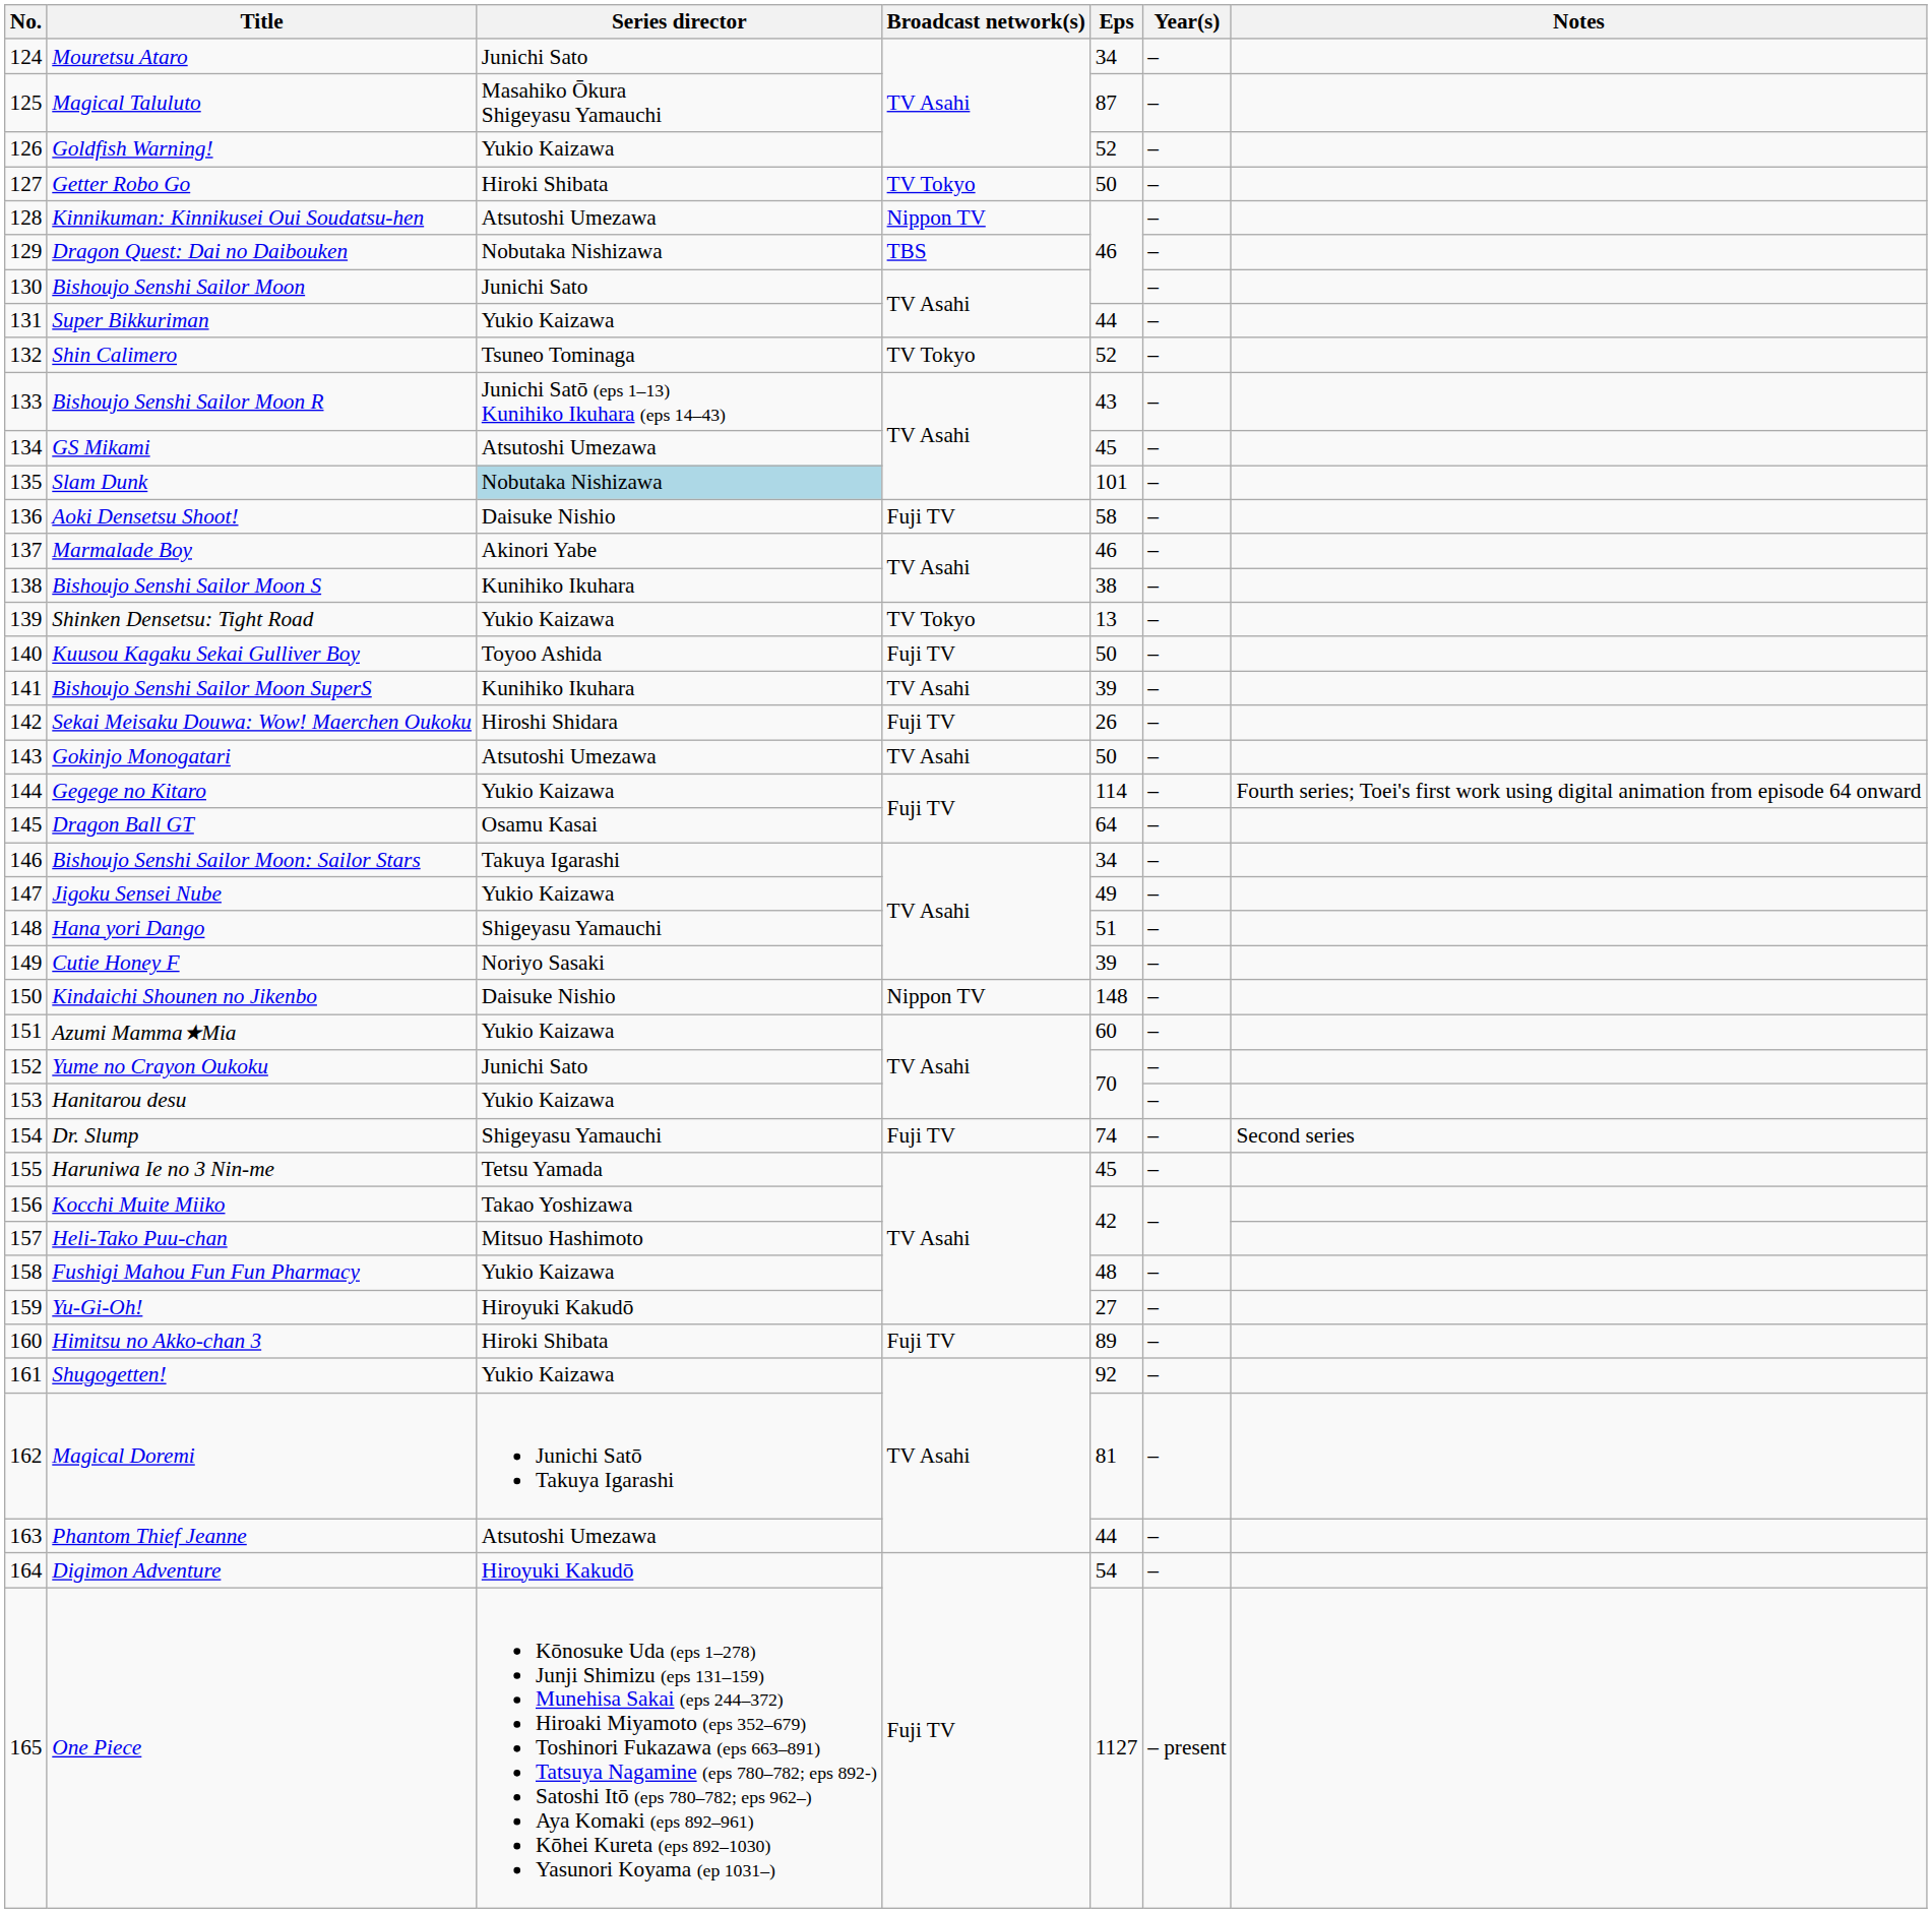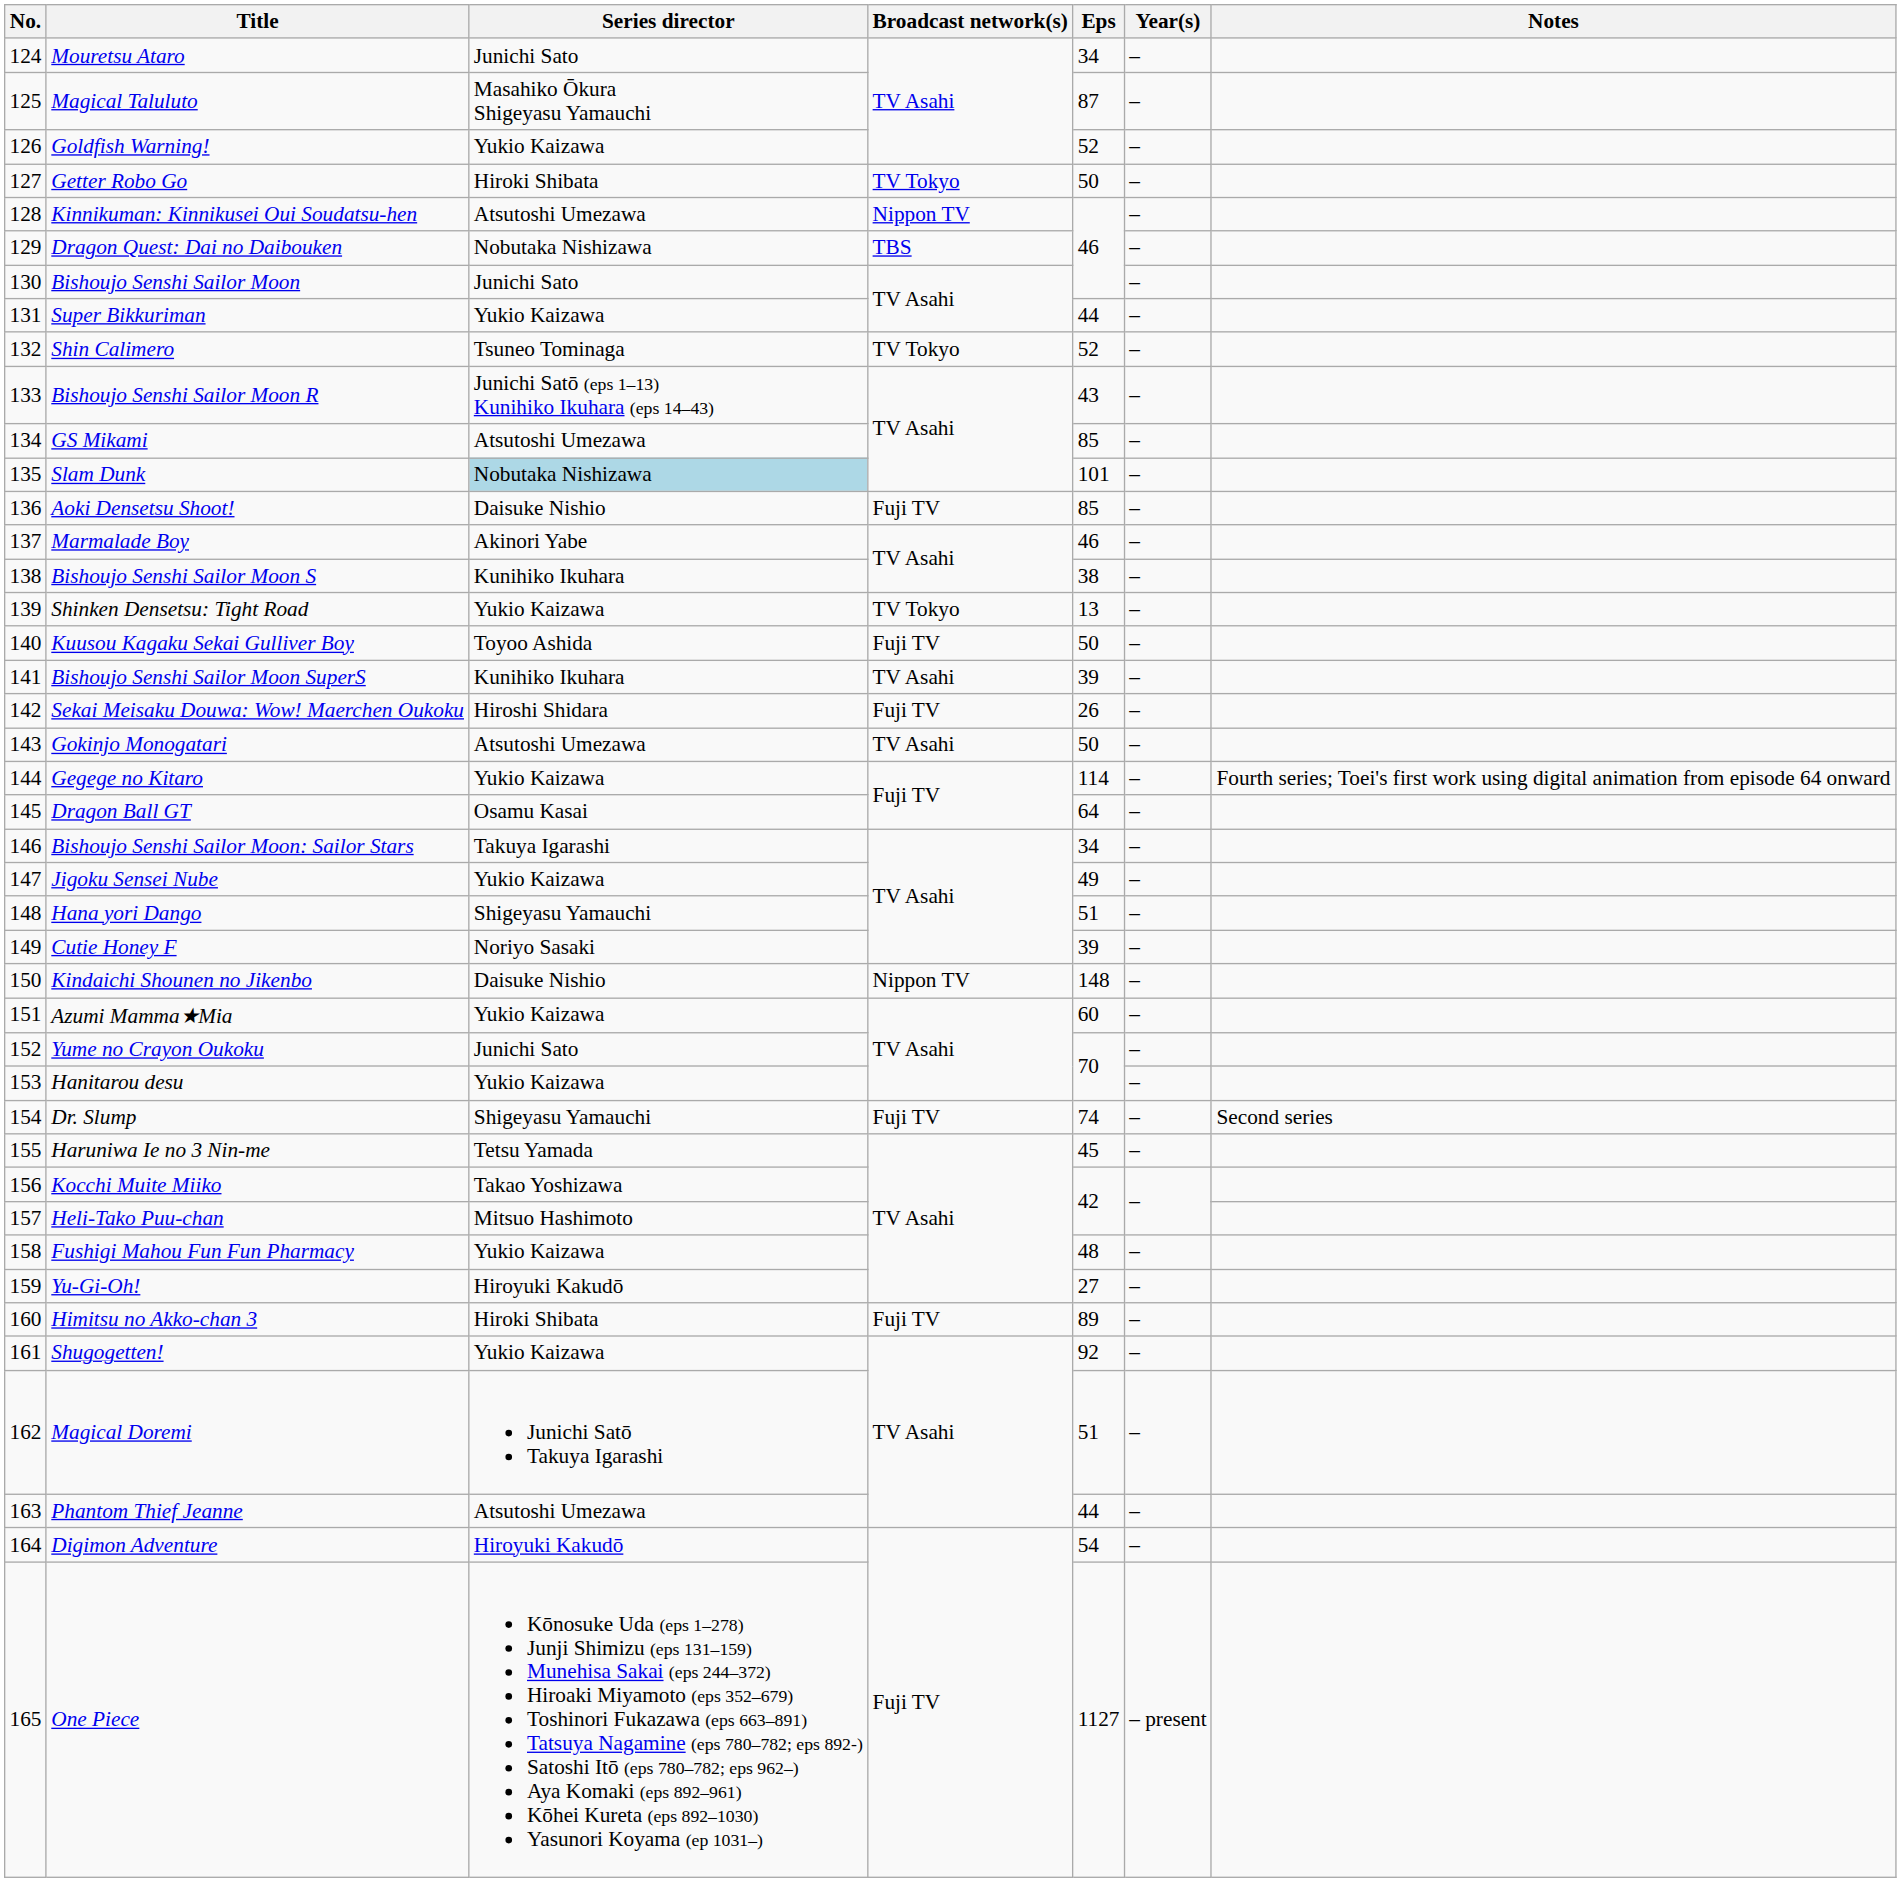 <table class="wikitable sortable">
 <tr>
 <th>No.</th>
 <th>Title</th>
 <th>Series director</th>
 <th>Broadcast network(s)</th>
 <th>Eps</th>
 <th>Year(s)</th>
 <th>Notes</th>
 </tr>
 <tr>
 <td>124</td>
 <td><em><a href='#'>Mouretsu Ataro</a></em></td>
 <td>Junichi Sato</td>
 <td rowspan="3"><a href='#'>TV Asahi</a></td>
 <td>34</td>
 <td> – </td>
 <td></td>
 </tr>
 <tr>
 <td>125</td>
 <td><em><a href='#'>Magical Taluluto</a></em></td>
 <td>Masahiko Ōkura<br>Shigeyasu Yamauchi</td>
 <td>87</td>
 <td> – </td>
 <td></td>
 </tr>
 <tr>
 <td>126</td>
 <td><em><a href='#'>Goldfish Warning!</a></em></td>
 <td>Yukio Kaizawa</td>
 <td>52</td>
 <td> – </td>
 <td></td>
 </tr>
 <tr>
 <td>127</td>
 <td><em><a href='#'>Getter Robo Go</a></em></td>
 <td>Hiroki Shibata</td>
 <td><a href='#'>TV Tokyo</a></td>
 <td>50</td>
 <td> – </td>
 <td></td>
 </tr>
 <tr>
 <td>128</td>
 <td><em><a href='#'>Kinnikuman: Kinnikusei Oui Soudatsu-hen</a></em></td>
 <td>Atsutoshi Umezawa</td>
 <td><a href='#'>Nippon TV</a></td>
 <td rowspan="3">46</td>
 <td> – </td>
 <td></td>
 </tr>
 <tr>
 <td>129</td>
 <td><em><a href='#'>Dragon Quest: Dai no Daibouken</a></em></td>
 <td>Nobutaka Nishizawa</td>
 <td><a href='#'>TBS</a></td>
 <td> – </td>
 <td></td>
 </tr>
 <tr>
 <td>130</td>
 <td><em><a href='#'>Bishoujo Senshi Sailor Moon</a></em></td>
 <td>Junichi Sato</td>
 <td rowspan="2">TV Asahi</td>
 <td> – </td>
 <td></td>
 </tr>
 <tr>
 <td>131</td>
 <td><em><a href='#'>Super Bikkuriman</a></em></td>
 <td>Yukio Kaizawa</td>
 <td>44</td>
 <td> – </td>
 <td></td>
 </tr>
 <tr>
 <td>132</td>
 <td><em><a href='#'>Shin Calimero</a></em></td>
 <td>Tsuneo Tominaga</td>
 <td>TV Tokyo</td>
 <td>52</td>
 <td> – </td>
 <td></td>
 </tr>
 <tr>
 <td>133</td>
 <td><em><a href='#'>Bishoujo Senshi Sailor Moon R</a></em></td>
 <td>Junichi Satō <small>(eps 1–13)</small><br><a href='#'>Kunihiko Ikuhara</a> <small>(eps 14–43)</small></td>
 <td rowspan="3">TV Asahi</td>
 <td>43</td>
 <td> – </td>
 <td></td>
 </tr>
 <tr>
 <td>134</td>
 <td><em><a href='#'>GS Mikami</a></em></td>
 <td>Atsutoshi Umezawa</td>
-<td>45</td>
+<td>85</td>
 <td> – </td>
 <td></td>
 </tr>
 <tr>
 <td>135</td>
 <td><em><a href='#'>Slam Dunk</a></em></td>
 <td style="background: lightblue;">Nobutaka Nishizawa</td>
 <td>101</td>
 <td> – </td>
 <td></td>
 </tr>
 <tr>
 <td>136</td>
 <td><em><a href='#'>Aoki Densetsu Shoot!</a></em></td>
 <td>Daisuke Nishio</td>
 <td>Fuji TV</td>
-<td>58</td>
+<td>85</td>
 <td> – </td>
 <td></td>
 </tr>
 <tr>
 <td>137</td>
 <td><em><a href='#'>Marmalade Boy</a></em></td>
 <td>Akinori Yabe</td>
 <td rowspan="2">TV Asahi</td>
 <td>46</td>
 <td> – </td>
 <td></td>
 </tr>
 <tr>
 <td>138</td>
 <td><em><a href='#'>Bishoujo Senshi Sailor Moon S</a></em></td>
 <td>Kunihiko Ikuhara</td>
 <td>38</td>
 <td> – </td>
 <td></td>
 </tr>
 <tr>
 <td>139</td>
 <td><em>Shinken Densetsu: Tight Road</em></td>
 <td>Yukio Kaizawa</td>
 <td>TV Tokyo</td>
 <td>13</td>
 <td> – </td>
 <td></td>
 </tr>
 <tr>
 <td>140</td>
 <td><em><a href='#'>Kuusou Kagaku Sekai Gulliver Boy</a></em></td>
 <td>Toyoo Ashida</td>
 <td>Fuji TV</td>
 <td>50</td>
 <td> – </td>
 <td></td>
 </tr>
 <tr>
 <td>141</td>
 <td><em><a href='#'>Bishoujo Senshi Sailor Moon SuperS</a></em></td>
 <td>Kunihiko Ikuhara</td>
 <td>TV Asahi</td>
 <td>39</td>
 <td> – </td>
 <td></td>
 </tr>
 <tr>
 <td>142</td>
 <td><em><a href='#'>Sekai Meisaku Douwa: Wow! Maerchen Oukoku</a></em></td>
 <td>Hiroshi Shidara</td>
 <td>Fuji TV</td>
 <td>26</td>
 <td> – </td>
 <td></td>
 </tr>
 <tr>
 <td>143</td>
 <td><em><a href='#'>Gokinjo Monogatari</a></em></td>
 <td>Atsutoshi Umezawa</td>
 <td>TV Asahi</td>
 <td>50</td>
 <td> – </td>
 <td></td>
 </tr>
 <tr>
 <td>144</td>
 <td><em><a href='#'>Gegege no Kitaro</a></em></td>
 <td>Yukio Kaizawa</td>
 <td rowspan="2">Fuji TV</td>
 <td>114</td>
 <td> – </td>
 <td>Fourth series; Toei's first work using digital animation from episode 64 onward</td>
 </tr>
 <tr>
 <td>145</td>
 <td><em><a href='#'>Dragon Ball GT</a></em></td>
 <td>Osamu Kasai</td>
 <td>64</td>
 <td> – </td>
 <td></td>
 </tr>
 <tr>
 <td>146</td>
 <td><em><a href='#'>Bishoujo Senshi Sailor Moon: Sailor Stars</a></em></td>
 <td>Takuya Igarashi</td>
 <td rowspan="4">TV Asahi</td>
 <td>34</td>
 <td> – </td>
 <td></td>
 </tr>
 <tr>
 <td>147</td>
 <td><em><a href='#'>Jigoku Sensei Nube</a></em></td>
 <td>Yukio Kaizawa</td>
 <td>49</td>
 <td> – </td>
 <td></td>
 </tr>
 <tr>
 <td>148</td>
 <td><em><a href='#'>Hana yori Dango</a></em></td>
 <td>Shigeyasu Yamauchi</td>
 <td>51</td>
 <td> – </td>
 <td></td>
 </tr>
 <tr>
 <td>149</td>
 <td><em><a href='#'>Cutie Honey F</a></em></td>
 <td>Noriyo Sasaki</td>
 <td>39</td>
 <td> – </td>
 <td></td>
 </tr>
 <tr>
 <td>150</td>
 <td><em><a href='#'>Kindaichi Shounen no Jikenbo</a></em></td>
 <td>Daisuke Nishio</td>
 <td>Nippon TV</td>
 <td>148</td>
 <td> – </td>
 <td></td>
 </tr>
 <tr>
 <td>151</td>
 <td><em>Azumi Mamma★Mia</em></td>
 <td>Yukio Kaizawa</td>
 <td rowspan="3">TV Asahi</td>
 <td>60</td>
 <td> – </td>
 <td></td>
 </tr>
 <tr>
 <td>152</td>
 <td><em><a href='#'>Yume no Crayon Oukoku</a></em></td>
 <td>Junichi Sato</td>
 <td rowspan="2">70</td>
 <td> – </td>
 <td></td>
 </tr>
 <tr>
 <td>153</td>
 <td><em>Hanitarou desu</em></td>
 <td>Yukio Kaizawa</td>
 <td> – </td>
 <td></td>
 </tr>
 <tr>
 <td>154</td>
 <td><em>Dr. Slump</em></td>
 <td>Shigeyasu Yamauchi</td>
 <td>Fuji TV</td>
 <td>74</td>
 <td> – </td>
 <td>Second series</td>
 </tr>
 <tr>
 <td>155</td>
 <td><em>Haruniwa Ie no 3 Nin-me</em></td>
 <td>Tetsu Yamada</td>
 <td rowspan="5">TV Asahi</td>
 <td>45</td>
 <td> – </td>
 <td></td>
 </tr>
 <tr>
 <td>156</td>
 <td><em><a href='#'>Kocchi Muite Miiko</a></em></td>
 <td>Takao Yoshizawa</td>
 <td rowspan="2">42</td>
 <td rowspan="2"> – </td>
 <td></td>
 </tr>
 <tr>
 <td>157</td>
 <td><em><a href='#'>Heli-Tako Puu-chan</a></em></td>
 <td>Mitsuo Hashimoto</td>
 <td></td>
 </tr>
 <tr>
 <td>158</td>
 <td><em><a href='#'>Fushigi Mahou Fun Fun Pharmacy</a></em></td>
 <td>Yukio Kaizawa</td>
 <td>48</td>
 <td> – </td>
 <td></td>
 </tr>
 <tr>
 <td>159</td>
 <td><em><a href='#'>Yu-Gi-Oh!</a></em></td>
 <td>Hiroyuki Kakudō</td>
 <td>27</td>
 <td> – </td>
 <td></td>
 </tr>
 <tr>
 <td>160</td>
 <td><em><a href='#'>Himitsu no Akko-chan 3</a></em></td>
 <td>Hiroki Shibata</td>
 <td>Fuji TV</td>
 <td>89</td>
 <td> – </td>
 <td></td>
 </tr>
 <tr>
 <td>161</td>
 <td><em><a href='#'>Shugogetten!</a></em></td>
 <td>Yukio Kaizawa</td>
 <td rowspan="3">TV Asahi</td>
 <td>92</td>
 <td> – </td>
 <td></td>
 </tr>
 <tr>
 <td>162</td>
 <td><em><a href='#'>Magical Doremi</a></em></td>
 <td><br><ul><li>Junichi Satō</li><li>Takuya Igarashi</li></ul></td>
-<td>81</td>
+<td>51</td>
 <td> – </td>
 <td></td>
 </tr>
 <tr>
 <td>163</td>
 <td><em><a href='#'>Phantom Thief Jeanne</a></em></td>
 <td>Atsutoshi Umezawa</td>
 <td>44</td>
 <td> – </td>
 <td></td>
 </tr>
 <tr>
 <td>164</td>
 <td><em><a href='#'>Digimon Adventure</a></em></td>
 <td><a href='#'>Hiroyuki Kakudō</a></td>
 <td rowspan="6">Fuji TV</td>
 <td>54</td>
 <td> – </td>
 <td></td>
 </tr>
 <tr>
 <td>165</td>
 <td><em><a href='#'>One Piece</a></em></td>
 <td><br><ul><li>Kōnosuke Uda <small>(eps 1–278)</small></li><li>Junji Shimizu <small>(eps 131–159)</small></li><li><a href='#'>Munehisa Sakai</a> <small>(eps 244–372)</small></li><li>Hiroaki Miyamoto <small>(eps 352–679)</small></li><li>Toshinori Fukazawa <small>(eps 663–891)</small></li><li><a href='#'>Tatsuya Nagamine</a> <small>(eps 780–782; eps 892-)</small></li><li>Satoshi Itō <small>(eps 780–782; eps 962–)</small></li><li>Aya Komaki <small>(eps 892–961)</small></li><li>Kōhei Kureta <small>(eps 892–1030)</small></li><li>Yasunori Koyama <small>(ep 1031–)</small></li></ul></td>
 <td>1127</td>
 <td> – present</td>
 <td></td>
 </tr>
 </table>
